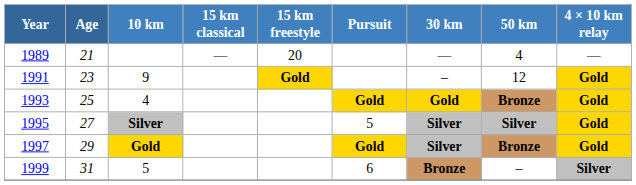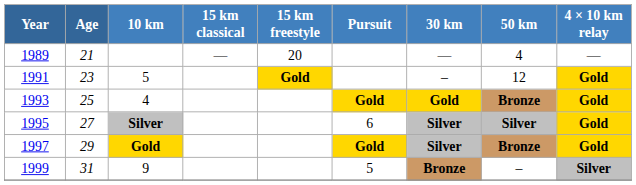 <table class="wikitable" style="font-size:95%; text-align:center; border:grey solid 1px; border-collapse:collapse; background:#ffffff;">
 <tr>
 <th style="background-color:#369; color:white; width:60px;"> Year </th>
 <th style="background-color:#369; color:white; width:40px;"> Age </th>
 <th style="background-color:#4180be; color:white; width:75px;"> 10 km </th>
 <th style="background-color:#4180be; color:white; width:75px;"> 15 km <br> classical </th>
 <th style="background-color:#4180be; color:white; width:75px;"> 15 km <br> freestyle </th>
 <th style="background-color:#4180be; color:white; width:75px;"> Pursuit </th>
 <th style="background-color:#4180be; color:white; width:75px;"> 30 km </th>
 <th style="background-color:#4180be; color:white; width:75px;"> 50 km </th>
 <th style="background-color:#4180be; color:white; width:75px;"> 4 × 10 km <br> relay </th>
 </tr>
 <tr>
 <td><a href='#'>1989</a></td>
 <td><em>21</em></td>
 <td></td>
 <td>—</td>
 <td>20</td>
 <td></td>
 <td>—</td>
 <td>4</td>
 <td>—</td>
 </tr>
 <tr>
 <td><a href='#'>1991</a></td>
 <td><em>23</em></td>
-<td>9</td>
+<td>5</td>
 <td></td>
 <td style="background:gold;"><strong>Gold</strong></td>
 <td></td>
 <td>–</td>
 <td>12</td>
 <td style="background:gold;"><strong>Gold</strong></td>
 </tr>
 <tr>
 <td><a href='#'>1993</a></td>
 <td><em>25</em></td>
 <td>4</td>
 <td></td>
 <td></td>
 <td style="background:gold;"><strong>Gold</strong></td>
 <td style="background:gold;"><strong>Gold</strong></td>
 <td bgcolor="cc9966"><strong>Bronze</strong></td>
 <td style="background:gold;"><strong>Gold</strong></td>
 </tr>
 <tr>
 <td><a href='#'>1995</a></td>
 <td><em>27</em></td>
 <td style="background:silver;"><strong>Silver</strong></td>
 <td></td>
 <td></td>
-<td>5</td>
+<td>6</td>
 <td style="background:silver;"><strong>Silver</strong></td>
 <td style="background:silver;"><strong>Silver</strong></td>
 <td style="background:gold;"><strong>Gold</strong></td>
 </tr>
 <tr>
 <td><a href='#'>1997</a></td>
 <td><em>29</em></td>
 <td style="background:gold;"><strong>Gold</strong></td>
 <td></td>
 <td></td>
 <td style="background:gold;"><strong>Gold</strong></td>
 <td style="background:silver;"><strong>Silver</strong></td>
 <td bgcolor="cc9966"><strong>Bronze</strong></td>
 <td style="background:gold;"><strong>Gold</strong></td>
 </tr>
 <tr>
 <td><a href='#'>1999</a></td>
 <td><em>31</em></td>
-<td>5</td>
+<td>9</td>
 <td></td>
 <td></td>
-<td>6</td>
+<td>5</td>
 <td bgcolor="cc9966"><strong>Bronze</strong></td>
 <td>–</td>
 <td style="background:silver;"><strong>Silver</strong></td>
 </tr>
 <tr>
 </tr>
 </table>
